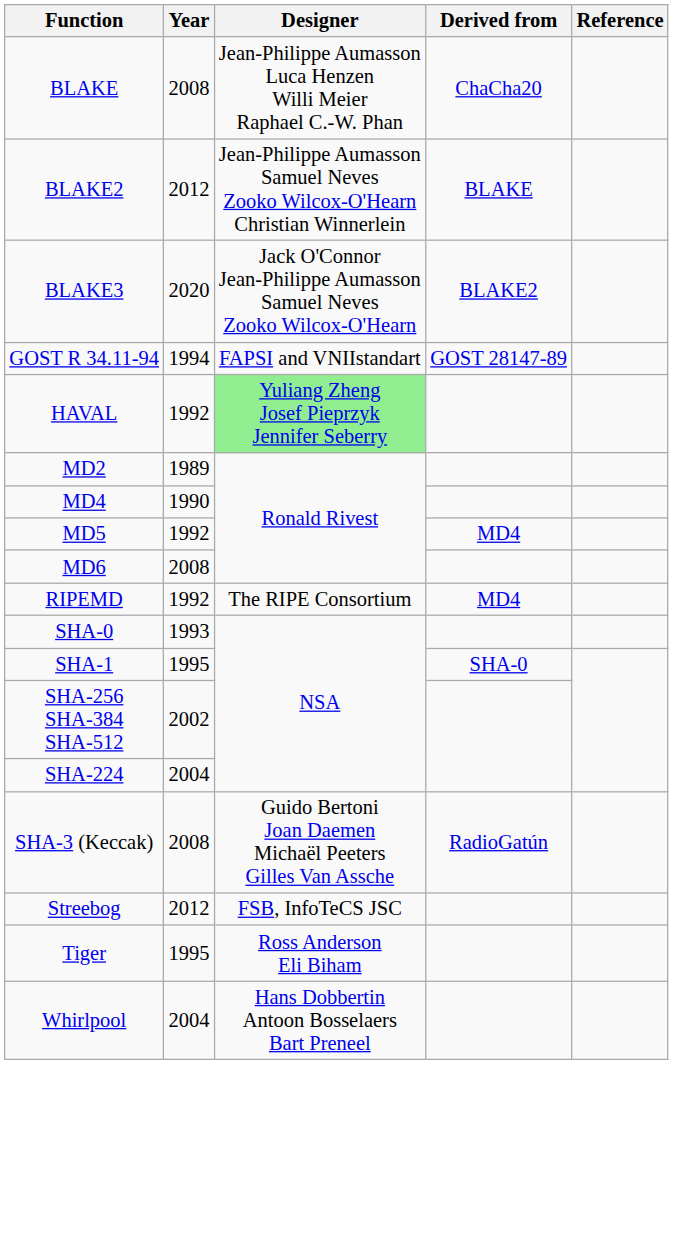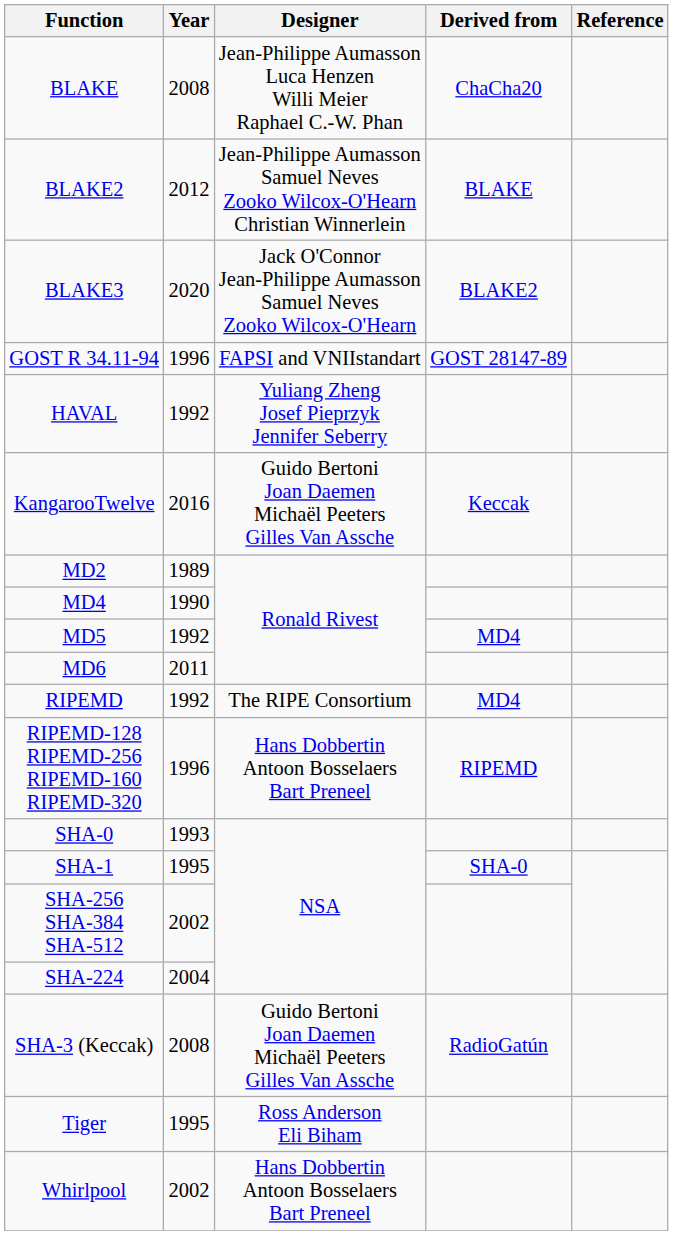 <table class="wikitable sortable" style="text-align: center">
 <tr>
 <th>Function</th>
 <th>Year</th>
 <th>Designer</th>
 <th>Derived from</th>
 <th>Reference</th>
 </tr>
 <tr>
 <td><a href='#'>BLAKE</a></td>
 <td>2008</td>
 <td>Jean-Philippe Aumasson<br>Luca Henzen<br>Willi Meier<br>Raphael C.-W. Phan</td>
 <td><a href='#'>ChaCha20</a></td>
 <td><br></td>
 </tr>
 <tr>
 <td><a href='#'>BLAKE2</a></td>
 <td>2012</td>
 <td>Jean-Philippe Aumasson<br>Samuel Neves<br><a href='#'>Zooko Wilcox-O'Hearn</a><br>Christian Winnerlein</td>
 <td><a href='#'>BLAKE</a></td>
 <td><br><br></td>
 </tr>
 <tr>
 <td><a href='#'>BLAKE3</a></td>
 <td>2020</td>
 <td>Jack O'Connor<br>Jean-Philippe Aumasson<br>Samuel Neves<br><a href='#'>Zooko Wilcox-O'Hearn</a></td>
 <td><a href='#'>BLAKE2</a></td>
 <td><br></td>
 </tr>
 <tr>
 <td><a href='#'>GOST R 34.11-94</a></td>
-<td>1994</td>
+<td>1996</td>
 <td><a href='#'>FAPSI</a> and VNIIstandart</td>
 <td><a href='#'>GOST 28147-89</a></td>
 <td></td>
 </tr>
 <tr>
 <td><a href='#'>HAVAL</a></td>
 <td>1992</td>
-<td style="background: lightgreen;"><a href='#'>Yuliang Zheng</a><br><a href='#'>Josef Pieprzyk</a><br><a href='#'>Jennifer Seberry</a></td>
+<td><a href='#'>Yuliang Zheng</a><br><a href='#'>Josef Pieprzyk</a><br><a href='#'>Jennifer Seberry</a></td>
 <td></td>
+<td><br></td>
+</tr>
+<tr>
+<td><a href='#'>KangarooTwelve</a></td>
+<td>2016</td>
+<td>Guido Bertoni<br><a href='#'>Joan Daemen</a><br>Michaël Peeters<br><a href='#'>Gilles Van Assche</a></td>
+<td><a href='#'>Keccak</a></td>
 <td><br></td>
 </tr>
 <tr>
 <td><a href='#'>MD2</a></td>
 <td>1989</td>
 <td rowspan="4"><a href='#'>Ronald Rivest</a></td>
 <td></td>
 <td></td>
 </tr>
 <tr>
 <td><a href='#'>MD4</a></td>
 <td>1990</td>
 <td></td>
 <td></td>
 </tr>
 <tr>
 <td><a href='#'>MD5</a></td>
 <td>1992</td>
 <td><a href='#'>MD4</a></td>
 <td></td>
 </tr>
 <tr>
 <td><a href='#'>MD6</a></td>
-<td>2008</td>
+<td>2011</td>
 <td></td>
 <td><br></td>
 </tr>
 <tr>
 <td><a href='#'>RIPEMD</a></td>
 <td>1992</td>
 <td>The RIPE Consortium</td>
 <td><a href='#'>MD4</a></td>
 <td></td>
+</tr>
+<tr>
+<td><a href='#'>RIPEMD-128</a><br><a href='#'>RIPEMD-256</a><br><a href='#'>RIPEMD-160</a><br><a href='#'>RIPEMD-320</a></td>
+<td>1996</td>
+<td><a href='#'>Hans Dobbertin</a><br>Antoon Bosselaers<br><a href='#'>Bart Preneel</a></td>
+<td><a href='#'>RIPEMD</a></td>
+<td><br></td>
 </tr>
 <tr>
 <td><a href='#'>SHA-0</a></td>
 <td>1993</td>
 <td rowspan="4"><a href='#'>NSA</a></td>
 <td></td>
 <td></td>
 </tr>
 <tr>
 <td><a href='#'>SHA-1</a></td>
 <td>1995</td>
 <td><a href='#'>SHA-0</a></td>
 <td rowspan="3"></td>
 </tr>
 <tr>
 <td><a href='#'>SHA-256</a><br><a href='#'>SHA-384</a><br><a href='#'>SHA-512</a></td>
 <td>2002</td>
 <td rowspan="2"></td>
 </tr>
 <tr>
 <td><a href='#'>SHA-224</a></td>
 <td>2004</td>
 </tr>
 <tr>
 <td><a href='#'>SHA-3</a> (Keccak)</td>
 <td>2008</td>
 <td>Guido Bertoni<br><a href='#'>Joan Daemen</a><br>Michaël Peeters<br><a href='#'>Gilles Van Assche</a></td>
 <td><a href='#'>RadioGatún</a></td>
 <td><br></td>
 </tr>
 <tr>
-<td><a href='#'>Streebog</a></td>
-<td>2012</td>
-<td><a href='#'>FSB</a>, InfoTeCS JSC</td>
-<td></td>
-<td></td>
-</tr>
-<tr>
 <td><a href='#'>Tiger</a></td>
 <td>1995</td>
 <td><a href='#'>Ross Anderson</a><br><a href='#'>Eli Biham</a></td>
 <td></td>
 <td><br></td>
 </tr>
 <tr>
 <td><a href='#'>Whirlpool</a></td>
-<td>2004</td>
+<td>2002</td>
 <td><a href='#'>Hans Dobbertin</a><br>Antoon Bosselaers<br><a href='#'>Bart Preneel</a></td>
 <td></td>
 <td></td>
 </tr>
 </table>
